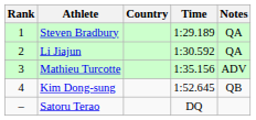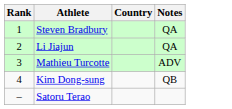 <table class="wikitable sortable" style="text-align:center">
 <tr>
 <th>Rank</th>
 <th>Athlete</th>
 <th>Country</th>
-<th>Time</th>
 <th>Notes</th>
 </tr>
 <tr bgcolor=ccffcc>
 <td>1</td>
 <td align=left><a href='#'>Steven Bradbury</a></td>
 <td align=left></td>
-<td>1:29.189</td>
 <td>QA</td>
 </tr>
 <tr bgcolor=ccffcc>
 <td>2</td>
 <td align=left><a href='#'>Li Jiajun</a></td>
 <td align=left></td>
-<td>1:30.592</td>
 <td>QA</td>
 </tr>
 <tr bgcolor=ccffcc>
 <td>3</td>
 <td align=left><a href='#'>Mathieu Turcotte</a></td>
 <td align=left></td>
-<td>1:35.156</td>
 <td>ADV</td>
 </tr>
 <tr>
 <td>4</td>
 <td align=left><a href='#'>Kim Dong-sung</a></td>
 <td align=left></td>
-<td>1:52.645</td>
 <td>QB</td>
 </tr>
 <tr>
 <td>–</td>
 <td align=left><a href='#'>Satoru Terao</a></td>
 <td align=left></td>
-<td>DQ</td>
 <td></td>
 </tr>
 </table>
